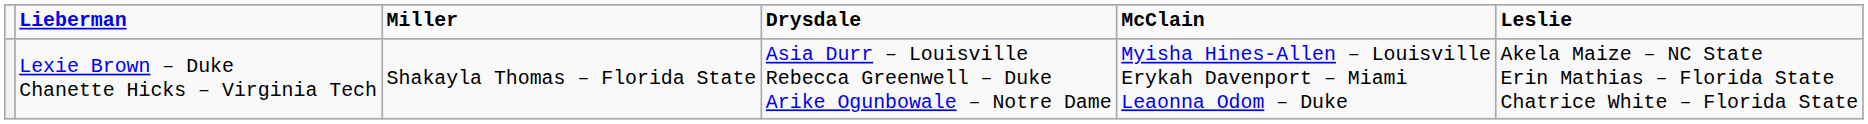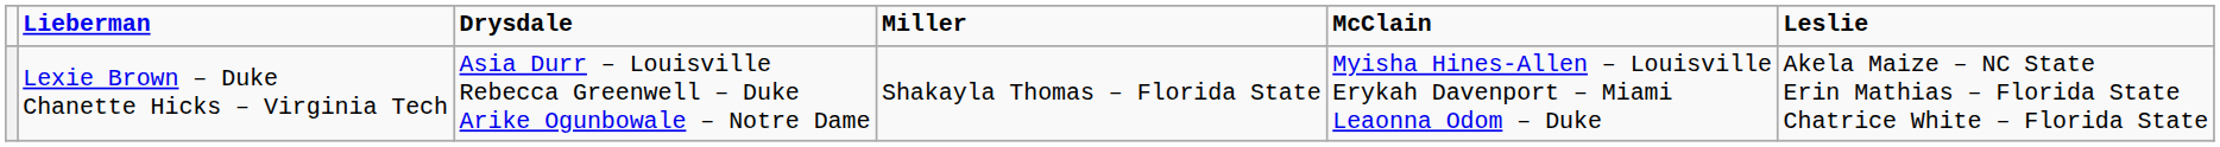 <table class="wikitable" style="white-space:nowrap; font-size:90%;">
 <tr>
 <td></td>
 <td><strong><a href='#'>Lieberman</a></strong></td>
+<td><strong>Drysdale</strong></td>
 <td><strong>Miller</strong></td>
-<td><strong>Drysdale</strong></td>
 <td><strong>McClain</strong></td>
 <td><strong>Leslie</strong></td>
 </tr>
 <tr>
 <th></th>
 <td><a href='#'>Lexie Brown</a> – Duke <br> Chanette Hicks – Virginia Tech</td>
+<td><a href='#'>Asia Durr</a> – Louisville <br> Rebecca Greenwell – Duke <br> <a href='#'>Arike Ogunbowale</a> – Notre Dame</td>
 <td>Shakayla Thomas – Florida State</td>
-<td><a href='#'>Asia Durr</a> – Louisville <br> Rebecca Greenwell – Duke <br> <a href='#'>Arike Ogunbowale</a> – Notre Dame</td>
 <td><a href='#'>Myisha Hines-Allen</a> – Louisville <br> Erykah Davenport – Miami <br> <a href='#'>Leaonna Odom</a> – Duke</td>
 <td>Akela Maize – NC State <br> Erin Mathias – Florida State <br> Chatrice White – Florida State</td>
 </tr>
 </table>
